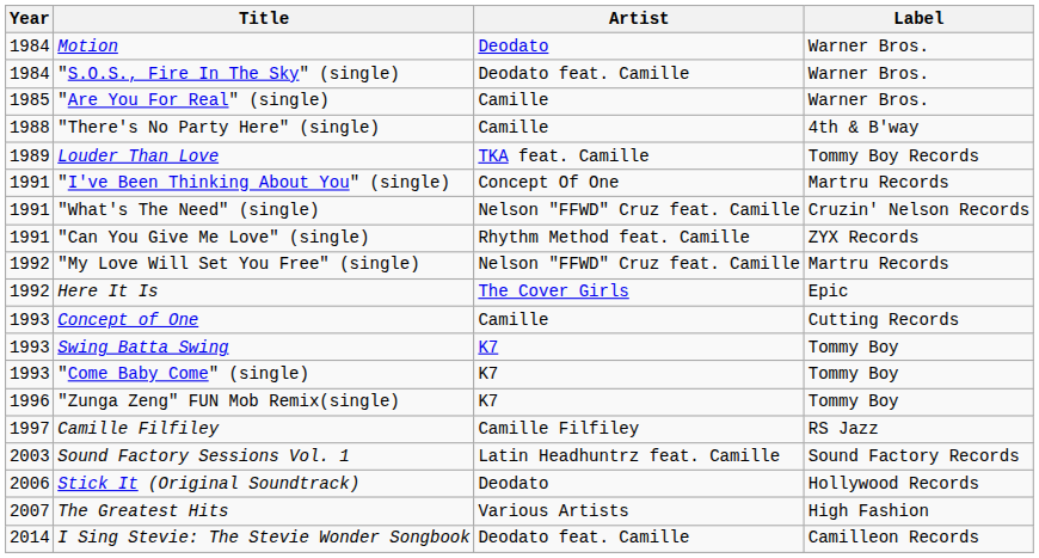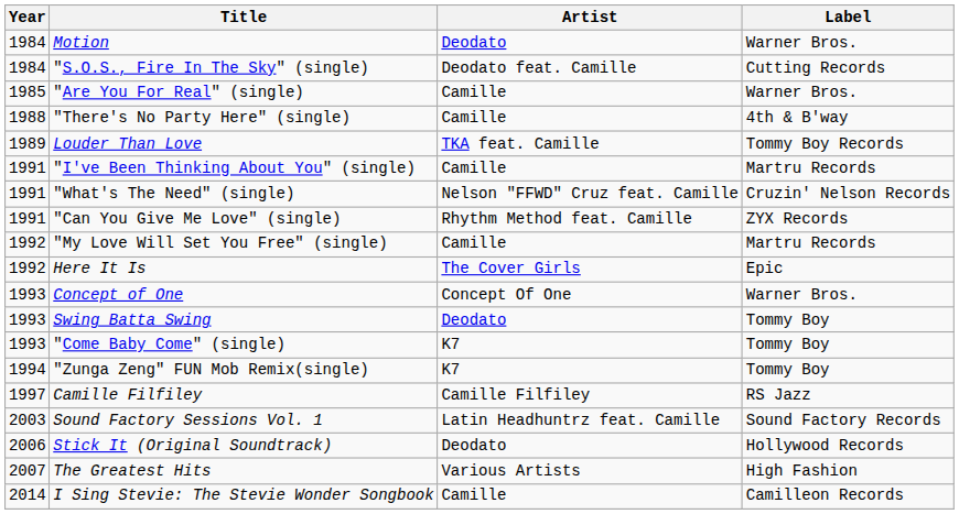 <table class="wikitable">
 <tr>
 <th>Year</th>
 <th>Title</th>
 <th>Artist</th>
 <th>Label</th>
 </tr>
 <tr>
 <td>1984</td>
 <td><em><a href='#'>Motion</a></em></td>
 <td><a href='#'>Deodato</a></td>
 <td>Warner Bros.</td>
 </tr>
 <tr>
 <td>1984</td>
 <td>"<a href='#'>S.O.S., Fire In The Sky</a>" (single)</td>
 <td>Deodato feat. Camille</td>
-<td>Warner Bros.</td>
+<td>Cutting Records</td>
 </tr>
 <tr>
 <td>1985</td>
 <td>"<a href='#'>Are You For Real</a>" (single)</td>
 <td>Camille</td>
 <td>Warner Bros.</td>
 </tr>
 <tr>
 <td>1988</td>
 <td>"There's No Party Here" (single)</td>
 <td>Camille</td>
 <td>4th & B'way</td>
 </tr>
 <tr>
 <td>1989</td>
 <td><em><a href='#'>Louder Than Love</a></em></td>
 <td><a href='#'>TKA</a> feat. Camille</td>
 <td>Tommy Boy Records</td>
 </tr>
 <tr>
 <td>1991</td>
 <td>"<a href='#'>I've Been Thinking About You</a>" (single)</td>
-<td>Concept Of One</td>
+<td>Camille</td>
 <td>Martru Records</td>
 </tr>
 <tr>
 <td>1991</td>
 <td>"What's The Need" (single)</td>
 <td>Nelson "FFWD" Cruz feat. Camille</td>
 <td>Cruzin' Nelson Records</td>
 </tr>
 <tr>
 <td>1991</td>
 <td>"Can You Give Me Love" (single)</td>
 <td>Rhythm Method feat. Camille</td>
 <td>ZYX Records</td>
 </tr>
 <tr>
 <td>1992</td>
 <td>"My Love Will Set You Free" (single)</td>
-<td>Nelson "FFWD" Cruz feat. Camille</td>
+<td>Camille</td>
 <td>Martru Records</td>
 </tr>
 <tr>
 <td>1992</td>
 <td><em>Here It Is</em></td>
 <td><a href='#'>The Cover Girls</a></td>
 <td>Epic</td>
 </tr>
 <tr>
 <td>1993</td>
 <td><em><a href='#'>Concept of One</a></em></td>
-<td>Camille</td>
-<td>Cutting Records</td>
+<td>Concept Of One</td>
+<td>Warner Bros.</td>
 </tr>
 <tr>
 <td>1993</td>
 <td><em><a href='#'>Swing Batta Swing</a></em></td>
-<td><a href='#'>K7</a></td>
+<td><a href='#'>Deodato</a></td>
 <td>Tommy Boy</td>
 </tr>
 <tr>
 <td>1993</td>
 <td>"<a href='#'>Come Baby Come</a>" (single)</td>
 <td>K7</td>
 <td>Tommy Boy</td>
 </tr>
 <tr>
-<td>1996</td>
+<td>1994</td>
 <td>"Zunga Zeng" FUN Mob Remix(single)</td>
 <td>K7</td>
 <td>Tommy Boy</td>
 </tr>
 <tr>
 <td>1997</td>
 <td><em>Camille Filfiley</em></td>
 <td>Camille Filfiley</td>
 <td>RS Jazz</td>
 </tr>
 <tr>
 <td>2003</td>
 <td><em>Sound Factory Sessions Vol. 1</em></td>
 <td>Latin Headhuntrz feat. Camille</td>
 <td>Sound Factory Records</td>
 </tr>
 <tr>
 <td>2006</td>
 <td><em><a href='#'>Stick It</a> (Original Soundtrack)</em></td>
 <td>Deodato</td>
 <td>Hollywood Records</td>
 </tr>
 <tr>
 <td>2007</td>
 <td><em>The Greatest Hits</em></td>
 <td>Various Artists</td>
 <td>High Fashion</td>
 </tr>
 <tr>
 <td>2014</td>
 <td><em>I Sing Stevie: The Stevie Wonder Songbook</em></td>
-<td>Deodato feat. Camille</td>
+<td>Camille</td>
 <td>Camilleon Records</td>
 </tr>
 <tr>
 </tr>
 </table>
